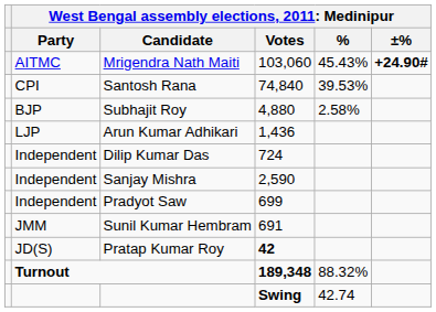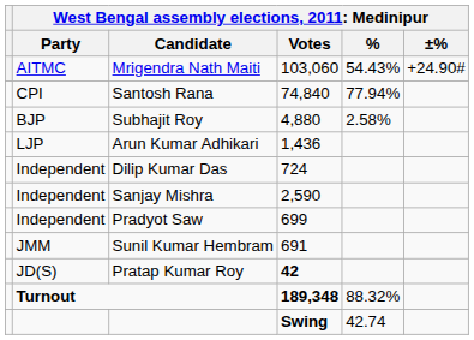 <table class="wikitable sortable">
 <tr>
 <th></th>
 <th colspan="5"><a href='#'>West Bengal assembly elections, 2011</a>: Medinipur</th>
 </tr>
 <tr>
 <th></th>
 <th>Party</th>
 <th>Candidate</th>
 <th>Votes</th>
 <th>%</th>
 <th>±%</th>
 </tr>
 <tr>
 <th></th>
 <td><a href='#'>AITMC</a></td>
 <td><a href='#'>Mrigendra Nath Maiti</a></td>
 <td>103,060</td>
-<td>45.43%</td>
-<td><strong>+24.90#</strong></td>
+<td>54.43%</td>
+<td>+24.90#</td>
 </tr>
 <tr>
 <td></td>
 <td>CPI</td>
 <td>Santosh Rana</td>
 <td>74,840</td>
-<td>39.53%</td>
+<td>77.94%</td>
 <td></td>
 </tr>
 <tr>
 <td></td>
 <td>BJP</td>
 <td>Subhajit Roy</td>
 <td>4,880</td>
 <td>2.58%</td>
 <td></td>
 </tr>
 <tr>
 <td></td>
 <td>LJP</td>
 <td>Arun Kumar Adhikari</td>
 <td>1,436</td>
 <td></td>
 <td></td>
 </tr>
 <tr>
 <td></td>
 <td>Independent</td>
 <td>Dilip Kumar Das</td>
 <td>724</td>
 <td></td>
 <td></td>
 </tr>
 <tr>
 <td></td>
 <td>Independent</td>
 <td>Sanjay Mishra</td>
 <td>2,590</td>
 <td></td>
 <td></td>
 </tr>
 <tr>
 <td></td>
 <td>Independent</td>
 <td>Pradyot Saw</td>
 <td>699</td>
 <td></td>
 <td></td>
 </tr>
 <tr>
 <td></td>
 <td>JMM</td>
 <td>Sunil Kumar Hembram</td>
 <td>691</td>
 <td></td>
 <td></td>
 </tr>
 <tr>
 <td></td>
 <td>JD(S)</td>
 <td>Pratap Kumar Roy</td>
 <td><strong>42</strong></td>
 <td></td>
 <td></td>
 </tr>
 <tr>
 <td></td>
 <td colspan="2"><strong>Turnout</strong></td>
 <td><strong>189,348</strong></td>
 <td>88.32%</td>
 <td></td>
 </tr>
 <tr>
 <td></td>
 <td></td>
 <td></td>
 <td><strong>Swing</strong></td>
 <td>42.74</td>
 <td></td>
 </tr>
 </table>
